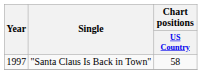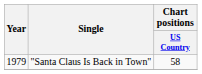 <table class="wikitable" style="text-align:center;">
 <tr>
 <th rowspan="2">Year</th>
 <th rowspan="2">Single</th>
 <th colspan="1">Chart positions</th>
 </tr>
 <tr style="font-size:smaller;">
 <th width="65"><a href='#'>US Country</a></th>
 </tr>
 <tr>
-<td>1997</td>
+<td>1979</td>
 <td align="left">"Santa Claus Is Back in Town"</td>
 <td>58</td>
 </tr>
 <tr>
 </tr>
 </table>
